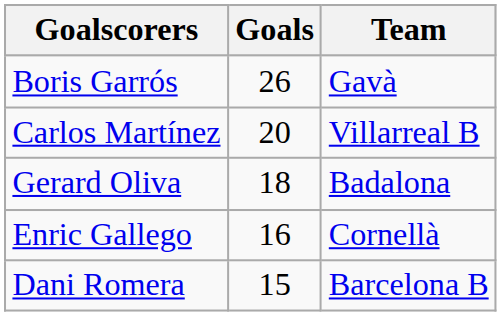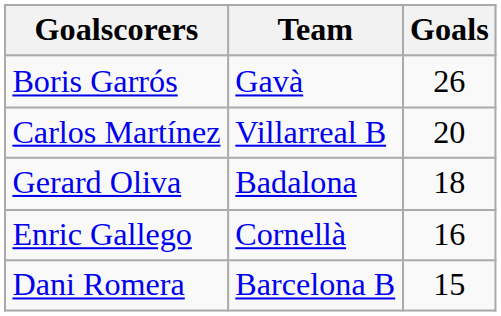 <table class="wikitable sortable" class="wikitable">
 <tr style="background:#ccc; text-align:center;">
 <th>Goalscorers</th>
+<th>Team</th>
 <th>Goals</th>
-<th>Team</th>
 </tr>
 <tr>
 <td> <a href='#'>Boris Garrós</a></td>
+<td><a href='#'>Gavà</a></td>
 <td style="text-align:center;">26</td>
-<td><a href='#'>Gavà</a></td>
 </tr>
 <tr>
 <td> <a href='#'>Carlos Martínez</a></td>
+<td><a href='#'>Villarreal B</a></td>
 <td style="text-align:center;">20</td>
-<td><a href='#'>Villarreal B</a></td>
 </tr>
 <tr>
 <td> <a href='#'>Gerard Oliva</a></td>
+<td><a href='#'>Badalona</a></td>
 <td style="text-align:center;">18</td>
-<td><a href='#'>Badalona</a></td>
 </tr>
 <tr>
 <td> <a href='#'>Enric Gallego</a></td>
+<td><a href='#'>Cornellà</a></td>
 <td style="text-align:center;">16</td>
-<td><a href='#'>Cornellà</a></td>
 </tr>
 <tr>
 <td> <a href='#'>Dani Romera</a></td>
+<td><a href='#'>Barcelona B</a></td>
 <td style="text-align:center;">15</td>
-<td><a href='#'>Barcelona B</a></td>
 </tr>
 </table>
